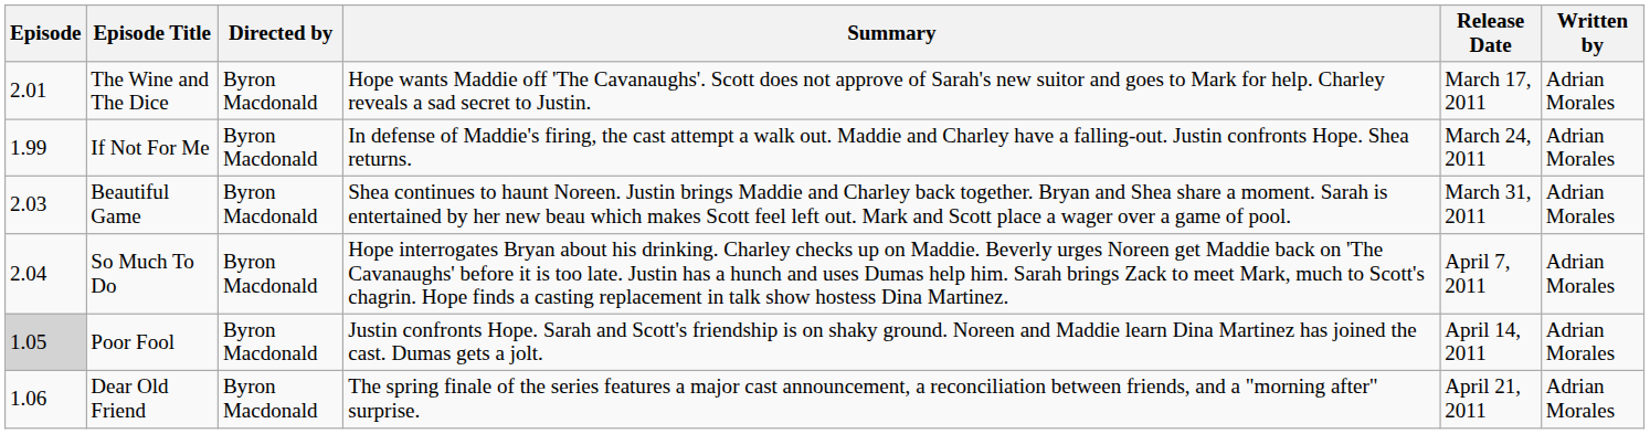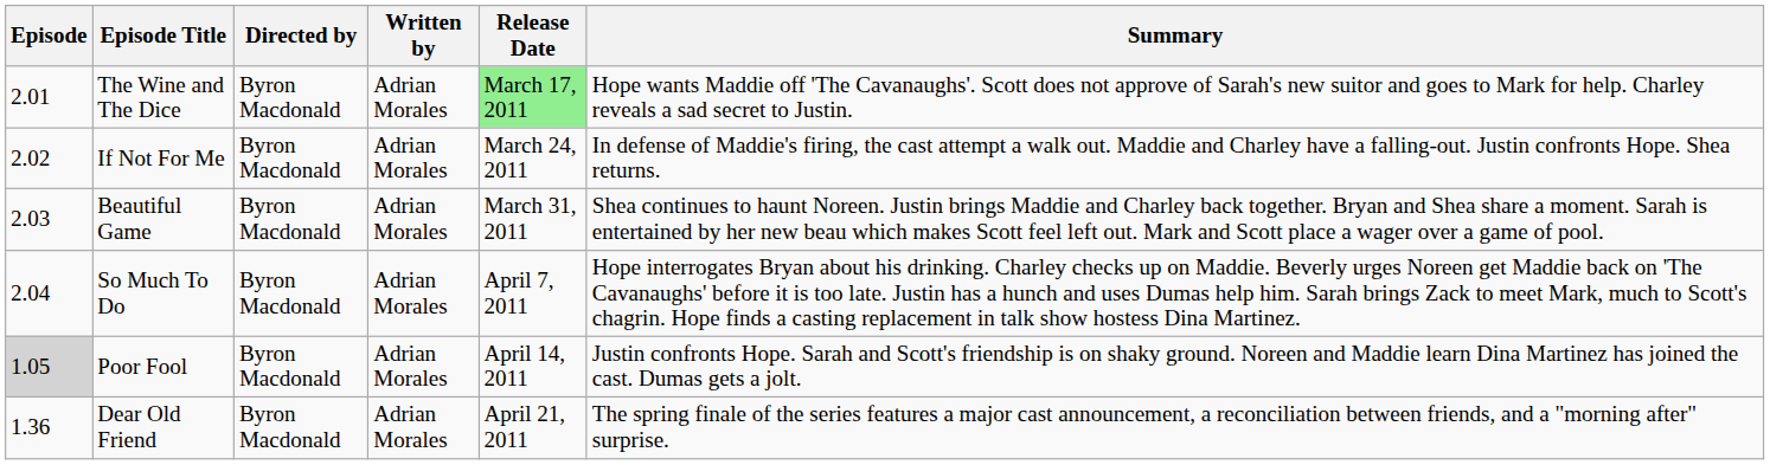 <table class="wikitable">
 <tr>
 <th>Episode</th>
 <th>Episode Title</th>
 <th>Directed by</th>
+<th>Written by</th>
+<th>Release Date</th>
 <th>Summary</th>
-<th>Release Date</th>
-<th>Written by</th>
 </tr>
 <tr>
 <td>2.01</td>
 <td>The Wine and The Dice</td>
 <td>Byron Macdonald</td>
+<td>Adrian Morales</td>
+<td style="background: lightgreen;">March 17, 2011</td>
 <td>Hope wants Maddie off 'The Cavanaughs'. Scott does not approve of Sarah's new suitor and goes to Mark for help. Charley reveals a sad secret to Justin.</td>
-<td>March 17, 2011</td>
-<td>Adrian Morales</td>
 </tr>
 <tr>
-<td>1.99</td>
+<td>2.02</td>
 <td>If Not For Me</td>
 <td>Byron Macdonald</td>
+<td>Adrian Morales</td>
+<td>March 24, 2011</td>
 <td>In defense of Maddie's firing, the cast attempt a walk out. Maddie and Charley have a falling-out. Justin confronts Hope. Shea returns.</td>
-<td>March 24, 2011</td>
-<td>Adrian Morales</td>
 </tr>
 <tr>
 <td>2.03</td>
 <td>Beautiful Game</td>
 <td>Byron Macdonald</td>
+<td>Adrian Morales</td>
+<td>March 31, 2011</td>
 <td>Shea continues to haunt Noreen. Justin brings Maddie and Charley back together. Bryan and Shea share a moment. Sarah is entertained by her new beau which makes Scott feel left out. Mark and Scott place a wager over a game of pool.</td>
-<td>March 31, 2011</td>
-<td>Adrian Morales</td>
 </tr>
 <tr>
 <td>2.04</td>
 <td>So Much To Do</td>
 <td>Byron Macdonald</td>
+<td>Adrian Morales</td>
+<td>April 7, 2011</td>
 <td>Hope interrogates Bryan about his drinking. Charley checks up on Maddie. Beverly urges Noreen get Maddie back on 'The Cavanaughs' before it is too late. Justin has a hunch and uses Dumas help him. Sarah brings Zack to meet Mark, much to Scott's chagrin. Hope finds a casting replacement in talk show hostess Dina Martinez.</td>
-<td>April 7, 2011</td>
-<td>Adrian Morales</td>
 </tr>
 <tr>
 <td style="background: lightgrey;">1.05</td>
 <td>Poor Fool</td>
 <td>Byron Macdonald</td>
+<td>Adrian Morales</td>
+<td>April 14, 2011</td>
 <td>Justin confronts Hope. Sarah and Scott's friendship is on shaky ground. Noreen and Maddie learn Dina Martinez has joined the cast. Dumas gets a jolt.</td>
-<td>April 14, 2011</td>
-<td>Adrian Morales</td>
 </tr>
 <tr>
-<td>1.06</td>
+<td>1.36</td>
 <td>Dear Old Friend</td>
 <td>Byron Macdonald</td>
+<td>Adrian Morales</td>
+<td>April 21, 2011</td>
 <td>The spring finale of the series features a major cast announcement, a reconciliation between friends, and a "morning after" surprise.</td>
-<td>April 21, 2011</td>
-<td>Adrian Morales</td>
 </tr>
 </table>
